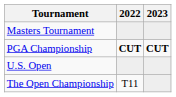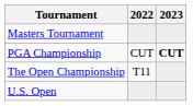 <table class="wikitable" style="font-size:95%;text-align:center;">
 <tr>
 <th>Tournament</th>
 <th>2022</th>
 <th>2023</th>
 </tr>
 <tr>
 <td align=left><a href='#'>Masters Tournament</a></td>
 <td style="background:#eeeeee;"></td>
 <td style="background:#eeeeee;"></td>
 </tr>
 <tr>
 <td align=left><a href='#'>PGA Championship</a></td>
+<td>CUT</td>
 <td><strong>CUT</strong></td>
-<td><strong>CUT</strong></td>
+</tr>
+<tr>
+<td align=left><a href='#'>The Open Championship</a></td>
+<td>T11</td>
+<td style="background:#eeeeee;"></td>
 </tr>
 <tr>
 <td align=left><a href='#'>U.S. Open</a></td>
 <td style="background:#eeeeee;"></td>
 <td style="background:#eeeeee;"></td>
 </tr>
-<tr>
-<td align=left><a href='#'>The Open Championship</a></td>
-<td>T11</td>
-<td style="background:#eeeeee;"></td>
-</tr>
 </table>
